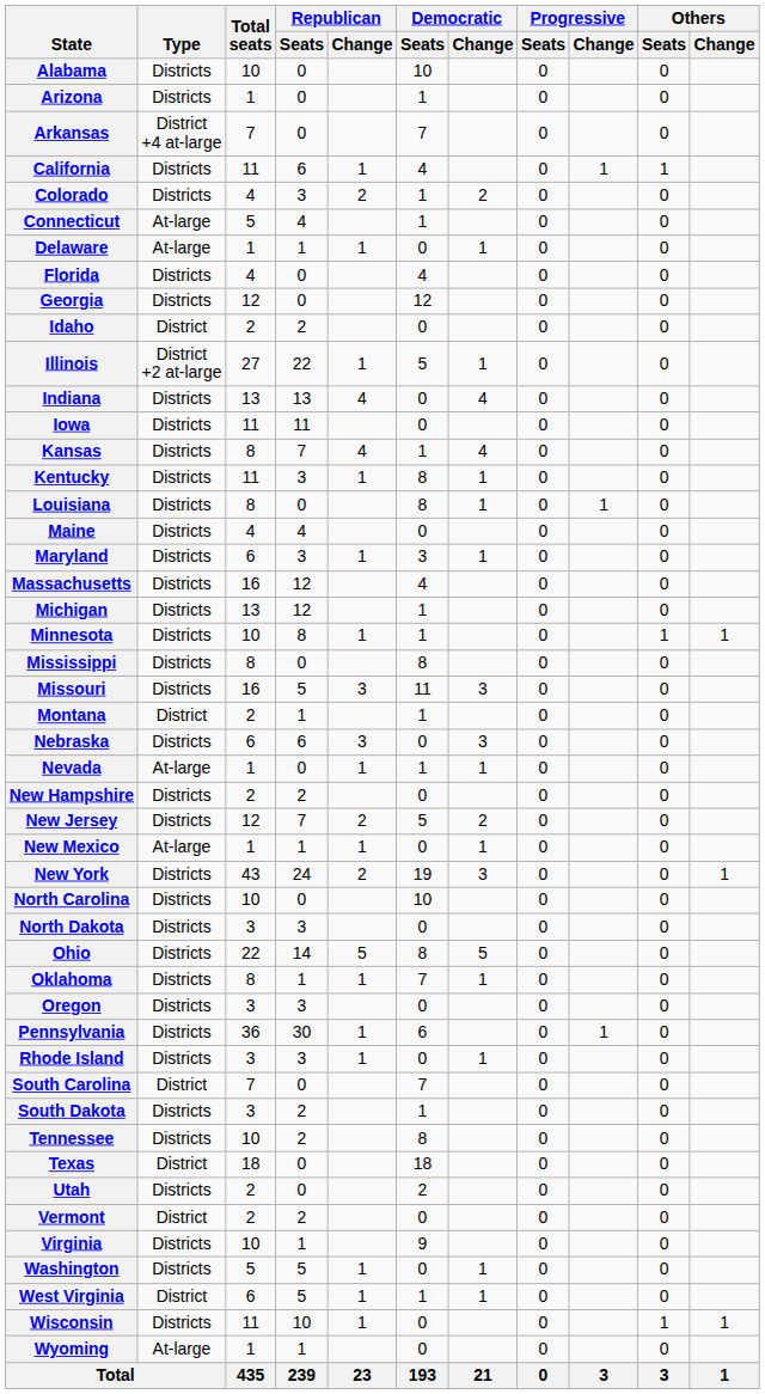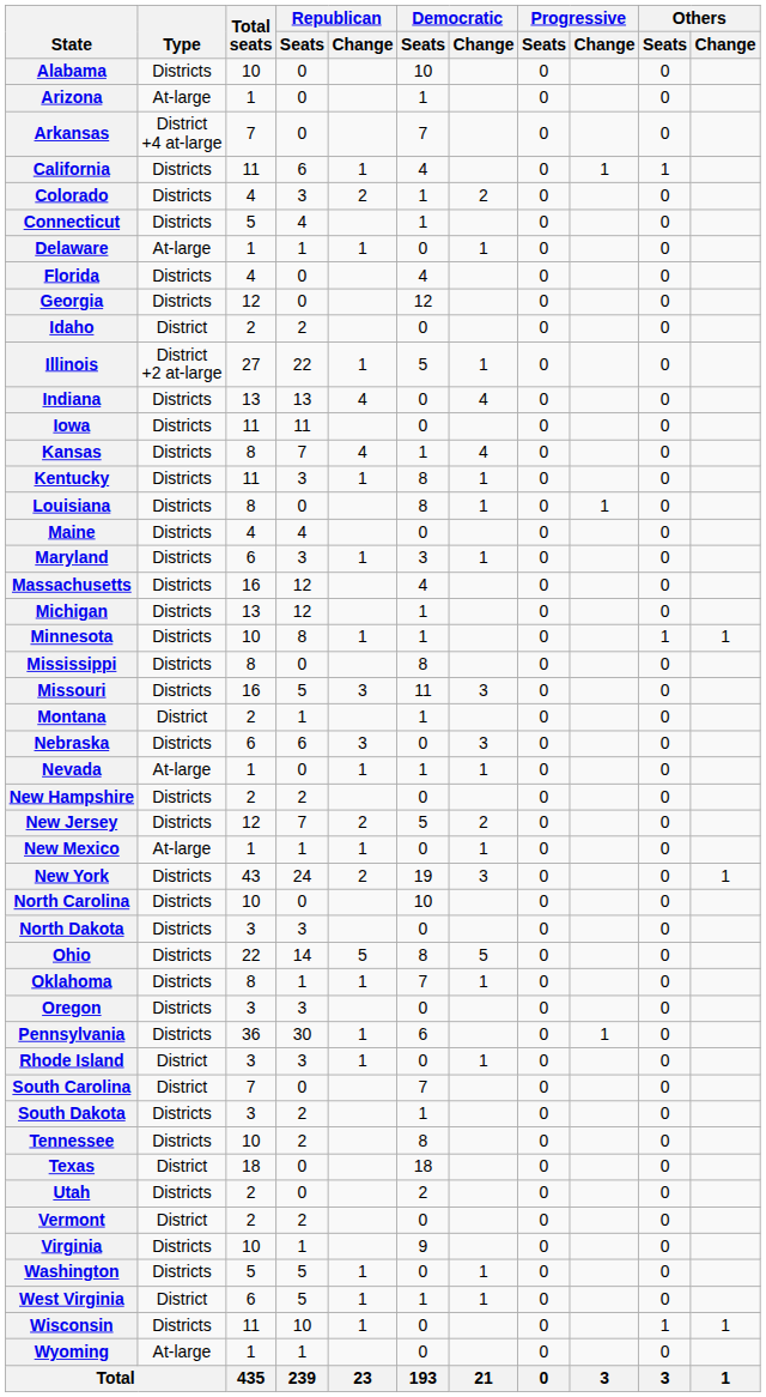 <table class=wikitable style="text-align:center">
 <tr valign=bottom>
 <th rowspan=2>State</th>
 <th rowspan=2>Type</th>
 <th rowspan=2>Total<br>seats</th>
 <th colspan=2 ><a href='#'>Republican</a></th>
 <th colspan=2 ><a href='#'>Democratic</a></th>
 <th colspan=2 ><a href='#'>Progressive</a></th>
 <th colspan=2>Others</th>
 </tr>
 <tr>
 <th>Seats</th>
 <th>Change</th>
 <th>Seats</th>
 <th>Change</th>
 <th>Seats</th>
 <th>Change</th>
 <th>Seats</th>
 <th>Change</th>
 </tr>
 <tr>
 <th><a href='#'>Alabama</a></th>
 <td>Districts</td>
 <td>10</td>
 <td>0</td>
 <td></td>
 <td>10</td>
 <td></td>
 <td>0</td>
 <td></td>
 <td>0</td>
 <td></td>
 </tr>
 <tr>
 <th><a href='#'>Arizona</a></th>
-<td>Districts</td>
+<td>At-large</td>
 <td>1</td>
 <td>0</td>
 <td></td>
 <td>1</td>
 <td></td>
 <td>0</td>
 <td></td>
 <td>0</td>
 <td></td>
 </tr>
 <tr>
 <th><a href='#'>Arkansas</a></th>
 <td>District<br>+4 at-large</td>
 <td>7</td>
 <td>0</td>
 <td></td>
 <td>7</td>
 <td></td>
 <td>0</td>
 <td></td>
 <td>0</td>
 <td></td>
 </tr>
 <tr>
 <th><a href='#'>California</a></th>
 <td>Districts</td>
 <td>11</td>
 <td>6</td>
 <td> 1</td>
 <td>4</td>
 <td></td>
 <td>0</td>
 <td> 1</td>
 <td>1</td>
 <td></td>
 </tr>
 <tr>
 <th><a href='#'>Colorado</a></th>
 <td>Districts</td>
 <td>4</td>
 <td>3</td>
 <td> 2</td>
 <td>1</td>
 <td> 2</td>
 <td>0</td>
 <td></td>
 <td>0</td>
 <td></td>
 </tr>
 <tr>
 <th><a href='#'>Connecticut</a></th>
-<td>At-large</td>
+<td>Districts</td>
 <td>5</td>
 <td>4</td>
 <td></td>
 <td>1</td>
 <td></td>
 <td>0</td>
 <td></td>
 <td>0</td>
 <td></td>
 </tr>
 <tr>
 <th><a href='#'>Delaware</a></th>
 <td>At-large</td>
 <td>1</td>
 <td>1</td>
 <td> 1</td>
 <td>0</td>
 <td> 1</td>
 <td>0</td>
 <td></td>
 <td>0</td>
 <td></td>
 </tr>
 <tr>
 <th><a href='#'>Florida</a></th>
 <td>Districts</td>
 <td>4</td>
 <td>0</td>
 <td></td>
 <td>4</td>
 <td></td>
 <td>0</td>
 <td></td>
 <td>0</td>
 <td></td>
 </tr>
 <tr>
 <th><a href='#'>Georgia</a></th>
 <td>Districts</td>
 <td>12</td>
 <td>0</td>
 <td></td>
 <td>12</td>
 <td></td>
 <td>0</td>
 <td></td>
 <td>0</td>
 <td></td>
 </tr>
 <tr>
 <th><a href='#'>Idaho</a></th>
 <td>District</td>
 <td>2</td>
 <td>2</td>
 <td></td>
 <td>0</td>
 <td></td>
 <td>0</td>
 <td></td>
 <td>0</td>
 <td></td>
 </tr>
 <tr>
 <th><a href='#'>Illinois</a></th>
 <td>District<br>+2 at-large</td>
 <td>27</td>
 <td>22</td>
 <td> 1</td>
 <td>5</td>
 <td> 1</td>
 <td>0</td>
 <td></td>
 <td>0</td>
 <td></td>
 </tr>
 <tr>
 <th><a href='#'>Indiana</a></th>
 <td>Districts</td>
 <td>13</td>
 <td>13</td>
 <td> 4</td>
 <td>0</td>
 <td> 4</td>
 <td>0</td>
 <td></td>
 <td>0</td>
 <td></td>
 </tr>
 <tr>
 <th><a href='#'>Iowa</a></th>
 <td>Districts</td>
 <td>11</td>
 <td>11</td>
 <td></td>
 <td>0</td>
 <td></td>
 <td>0</td>
 <td></td>
 <td>0</td>
 <td></td>
 </tr>
 <tr>
 <th><a href='#'>Kansas</a></th>
 <td>Districts</td>
 <td>8</td>
 <td>7</td>
 <td> 4</td>
 <td>1</td>
 <td> 4</td>
 <td>0</td>
 <td></td>
 <td>0</td>
 <td></td>
 </tr>
 <tr>
 <th><a href='#'>Kentucky</a></th>
 <td>Districts</td>
 <td>11</td>
 <td>3</td>
 <td> 1</td>
 <td>8</td>
 <td> 1</td>
 <td>0</td>
 <td></td>
 <td>0</td>
 <td></td>
 </tr>
 <tr>
 <th><a href='#'>Louisiana</a></th>
 <td>Districts</td>
 <td>8</td>
 <td>0</td>
 <td></td>
 <td>8</td>
 <td> 1</td>
 <td>0</td>
 <td> 1</td>
 <td>0</td>
 <td></td>
 </tr>
 <tr>
 <th><a href='#'>Maine</a></th>
 <td>Districts</td>
 <td>4</td>
 <td>4</td>
 <td></td>
 <td>0</td>
 <td></td>
 <td>0</td>
 <td></td>
 <td>0</td>
 <td></td>
 </tr>
 <tr>
 <th><a href='#'>Maryland</a></th>
 <td>Districts</td>
 <td>6</td>
 <td>3</td>
 <td> 1</td>
 <td>3</td>
 <td> 1</td>
 <td>0</td>
 <td></td>
 <td>0</td>
 <td></td>
 </tr>
 <tr>
 <th><a href='#'>Massachusetts</a></th>
 <td>Districts</td>
 <td>16</td>
 <td>12</td>
 <td></td>
 <td>4</td>
 <td></td>
 <td>0</td>
 <td></td>
 <td>0</td>
 <td></td>
 </tr>
 <tr>
 <th><a href='#'>Michigan</a></th>
 <td>Districts</td>
 <td>13</td>
 <td>12</td>
 <td></td>
 <td>1</td>
 <td></td>
 <td>0</td>
 <td></td>
 <td>0</td>
 <td></td>
 </tr>
 <tr>
 <th><a href='#'>Minnesota</a></th>
 <td>Districts</td>
 <td>10</td>
 <td>8</td>
 <td> 1</td>
 <td>1</td>
 <td></td>
 <td>0</td>
 <td></td>
 <td>1</td>
 <td> 1</td>
 </tr>
 <tr>
 <th><a href='#'>Mississippi</a></th>
 <td>Districts</td>
 <td>8</td>
 <td>0</td>
 <td></td>
 <td>8</td>
 <td></td>
 <td>0</td>
 <td></td>
 <td>0</td>
 <td></td>
 </tr>
 <tr>
 <th><a href='#'>Missouri</a></th>
 <td>Districts</td>
 <td>16</td>
 <td>5</td>
 <td> 3</td>
 <td>11</td>
 <td> 3</td>
 <td>0</td>
 <td></td>
 <td>0</td>
 <td></td>
 </tr>
 <tr>
 <th><a href='#'>Montana</a></th>
 <td>District</td>
 <td>2</td>
 <td>1</td>
 <td></td>
 <td>1</td>
 <td></td>
 <td>0</td>
 <td></td>
 <td>0</td>
 <td></td>
 </tr>
 <tr>
 <th><a href='#'>Nebraska</a></th>
 <td>Districts</td>
 <td>6</td>
 <td>6</td>
 <td> 3</td>
 <td>0</td>
 <td> 3</td>
 <td>0</td>
 <td></td>
 <td>0</td>
 <td></td>
 </tr>
 <tr>
 <th><a href='#'>Nevada</a></th>
 <td>At-large</td>
 <td>1</td>
 <td>0</td>
 <td> 1</td>
 <td>1</td>
 <td> 1</td>
 <td>0</td>
 <td></td>
 <td>0</td>
 <td></td>
 </tr>
 <tr>
 <th><a href='#'>New Hampshire</a></th>
 <td>Districts</td>
 <td>2</td>
 <td>2</td>
 <td></td>
 <td>0</td>
 <td></td>
 <td>0</td>
 <td></td>
 <td>0</td>
 <td></td>
 </tr>
 <tr>
 <th><a href='#'>New Jersey</a></th>
 <td>Districts</td>
 <td>12</td>
 <td>7</td>
 <td> 2</td>
 <td>5</td>
 <td> 2</td>
 <td>0</td>
 <td></td>
 <td>0</td>
 <td></td>
 </tr>
 <tr>
 <th><a href='#'>New Mexico</a></th>
 <td>At-large</td>
 <td>1</td>
 <td>1</td>
 <td> 1</td>
 <td>0</td>
 <td> 1</td>
 <td>0</td>
 <td></td>
 <td>0</td>
 <td></td>
 </tr>
 <tr>
 <th><a href='#'>New York</a></th>
 <td>Districts</td>
 <td>43</td>
 <td>24</td>
 <td> 2</td>
 <td>19</td>
 <td> 3</td>
 <td>0</td>
 <td></td>
 <td>0</td>
 <td> 1</td>
 </tr>
 <tr>
 <th><a href='#'>North Carolina</a></th>
 <td>Districts</td>
 <td>10</td>
 <td>0</td>
 <td></td>
 <td>10</td>
 <td></td>
 <td>0</td>
 <td></td>
 <td>0</td>
 <td></td>
 </tr>
 <tr>
 <th><a href='#'>North Dakota</a></th>
 <td>Districts</td>
 <td>3</td>
 <td>3</td>
 <td></td>
 <td>0</td>
 <td></td>
 <td>0</td>
 <td></td>
 <td>0</td>
 <td></td>
 </tr>
 <tr>
 <th><a href='#'>Ohio</a></th>
 <td>Districts</td>
 <td>22</td>
 <td>14</td>
 <td> 5</td>
 <td>8</td>
 <td> 5</td>
 <td>0</td>
 <td></td>
 <td>0</td>
 <td></td>
 </tr>
 <tr>
 <th><a href='#'>Oklahoma</a></th>
 <td>Districts</td>
 <td>8</td>
 <td>1</td>
 <td> 1</td>
 <td>7</td>
 <td> 1</td>
 <td>0</td>
 <td></td>
 <td>0</td>
 <td></td>
 </tr>
 <tr>
 <th><a href='#'>Oregon</a></th>
 <td>Districts</td>
 <td>3</td>
 <td>3</td>
 <td></td>
 <td>0</td>
 <td></td>
 <td>0</td>
 <td></td>
 <td>0</td>
 <td></td>
 </tr>
 <tr>
 <th><a href='#'>Pennsylvania</a></th>
 <td>Districts</td>
 <td>36</td>
 <td>30</td>
 <td> 1</td>
 <td>6</td>
 <td></td>
 <td>0</td>
 <td> 1</td>
 <td>0</td>
 <td></td>
 </tr>
 <tr>
 <th><a href='#'>Rhode Island</a></th>
-<td>Districts</td>
+<td>District</td>
 <td>3</td>
 <td>3</td>
 <td> 1</td>
 <td>0</td>
 <td> 1</td>
 <td>0</td>
 <td></td>
 <td>0</td>
 <td></td>
 </tr>
 <tr>
 <th><a href='#'>South Carolina</a></th>
 <td>District</td>
 <td>7</td>
 <td>0</td>
 <td></td>
 <td>7</td>
 <td></td>
 <td>0</td>
 <td></td>
 <td>0</td>
 <td></td>
 </tr>
 <tr>
 <th><a href='#'>South Dakota</a></th>
 <td>Districts</td>
 <td>3</td>
 <td>2</td>
 <td></td>
 <td>1</td>
 <td></td>
 <td>0</td>
 <td></td>
 <td>0</td>
 <td></td>
 </tr>
 <tr>
 <th><a href='#'>Tennessee</a></th>
 <td>Districts</td>
 <td>10</td>
 <td>2</td>
 <td></td>
 <td>8</td>
 <td></td>
 <td>0</td>
 <td></td>
 <td>0</td>
 <td></td>
 </tr>
 <tr>
 <th><a href='#'>Texas</a></th>
 <td>District</td>
 <td>18</td>
 <td>0</td>
 <td></td>
 <td>18</td>
 <td></td>
 <td>0</td>
 <td></td>
 <td>0</td>
 <td></td>
 </tr>
 <tr>
 <th><a href='#'>Utah</a></th>
 <td>Districts</td>
 <td>2</td>
 <td>0</td>
 <td></td>
 <td>2</td>
 <td></td>
 <td>0</td>
 <td></td>
 <td>0</td>
 <td></td>
 </tr>
 <tr>
 <th><a href='#'>Vermont</a></th>
 <td>District</td>
 <td>2</td>
 <td>2</td>
 <td></td>
 <td>0</td>
 <td></td>
 <td>0</td>
 <td></td>
 <td>0</td>
 <td></td>
 </tr>
 <tr>
 <th><a href='#'>Virginia</a></th>
 <td>Districts</td>
 <td>10</td>
 <td>1</td>
 <td></td>
 <td>9</td>
 <td></td>
 <td>0</td>
 <td></td>
 <td>0</td>
 <td></td>
 </tr>
 <tr>
 <th><a href='#'>Washington</a></th>
 <td>Districts</td>
 <td>5</td>
 <td>5</td>
 <td> 1</td>
 <td>0</td>
 <td> 1</td>
 <td>0</td>
 <td></td>
 <td>0</td>
 <td></td>
 </tr>
 <tr>
 <th><a href='#'>West Virginia</a></th>
 <td>District</td>
 <td>6</td>
 <td>5</td>
 <td> 1</td>
 <td>1</td>
 <td> 1</td>
 <td>0</td>
 <td></td>
 <td>0</td>
 <td></td>
 </tr>
 <tr>
 <th><a href='#'>Wisconsin</a></th>
 <td>Districts</td>
 <td>11</td>
 <td>10</td>
 <td> 1</td>
 <td>0</td>
 <td></td>
 <td>0</td>
 <td></td>
 <td>1</td>
 <td> 1</td>
 </tr>
 <tr>
 <th><a href='#'>Wyoming</a></th>
 <td>At-large</td>
 <td>1</td>
 <td>1</td>
 <td></td>
 <td>0</td>
 <td></td>
 <td>0</td>
 <td></td>
 <td>0</td>
 <td></td>
 </tr>
 <tr>
 <th colspan=2>Total</th>
 <th>435</th>
 <th>239<br></th>
 <th> 23</th>
 <th>193<br></th>
 <th> 21</th>
 <th>0<br></th>
 <th> 3</th>
 <th>3<br></th>
 <th> 1</th>
 </tr>
 </table>
